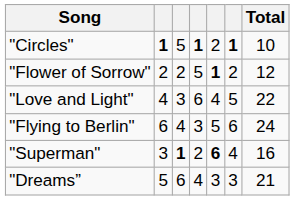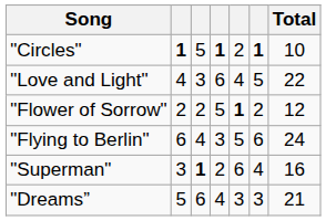 <table class="wikitable collapsible" style="margin: 1em auto 1em auto; text-align:center;">
 <tr>
 <th>Song</th>
 <th><br><small></small></th>
 <th><br><small></small></th>
 <th><br><small></small></th>
 <th><br><small></small></th>
 <th><br><small></small></th>
 <th>Total</th>
 </tr>
 <tr>
 <td align="left">"Circles"</td>
 <td><strong>1</strong></td>
 <td>5</td>
 <td><strong>1</strong></td>
 <td>2</td>
 <td><strong>1 </strong></td>
 <td>10</td>
 </tr>
 <tr>
+<td align="left">"Love and Light"</td>
+<td>4</td>
+<td>3</td>
+<td>6</td>
+<td>4</td>
+<td>5</td>
+<td>22</td>
+</tr>
+<tr>
 <td align="left">"Flower of Sorrow"</td>
 <td>2</td>
 <td>2</td>
 <td>5</td>
 <td><strong>1</strong></td>
 <td>2</td>
 <td>12</td>
-</tr>
-<tr>
-<td align="left">"Love and Light"</td>
-<td>4</td>
-<td>3</td>
-<td>6</td>
-<td>4</td>
-<td>5</td>
-<td>22</td>
 </tr>
 <tr>
 <td align="left">"Flying to Berlin"</td>
 <td>6</td>
 <td>4</td>
 <td>3</td>
 <td>5</td>
 <td>6</td>
 <td>24</td>
 </tr>
 <tr>
 <td align="left">"Superman"</td>
 <td>3</td>
 <td><strong>1</strong></td>
 <td>2</td>
-<td><strong>6</strong></td>
+<td>6</td>
 <td>4</td>
 <td>16</td>
 </tr>
 <tr>
 <td align="left">"Dreams”</td>
 <td>5</td>
 <td>6</td>
 <td>4</td>
 <td>3</td>
 <td>3</td>
 <td>21</td>
 </tr>
 </table>
